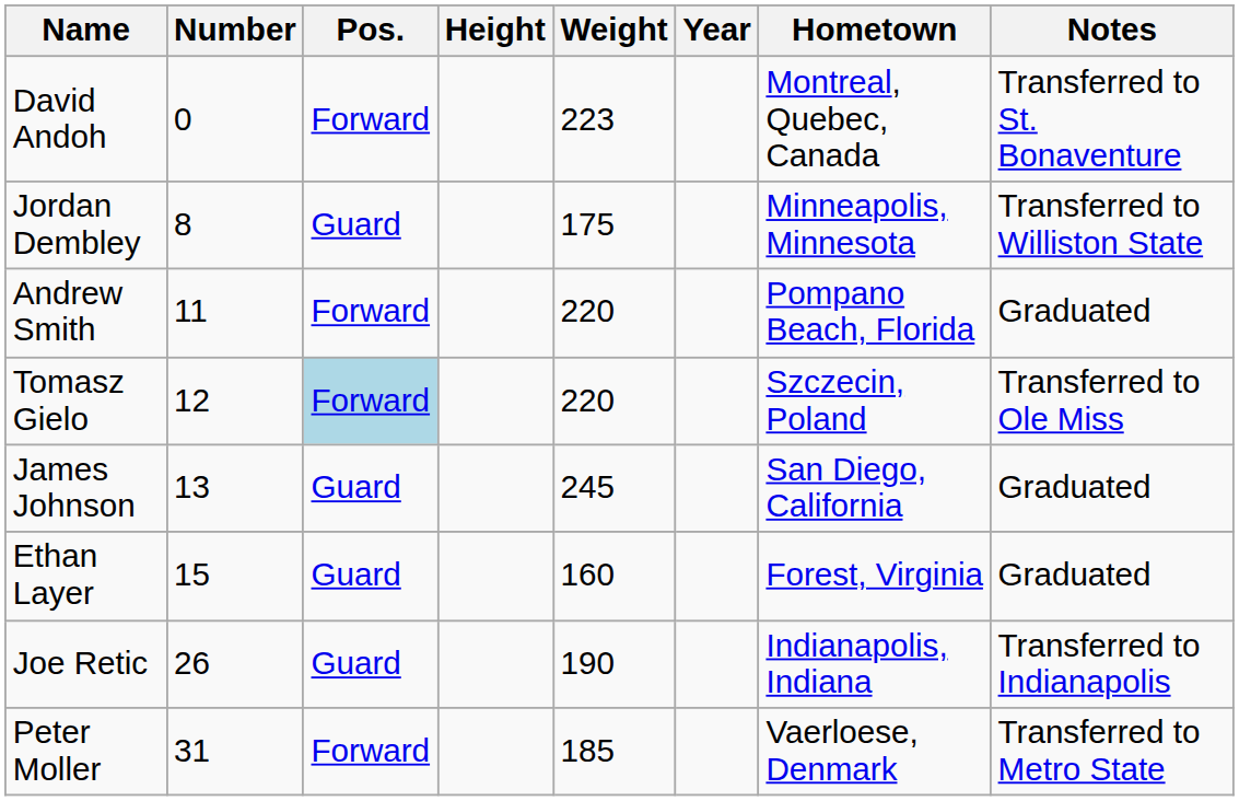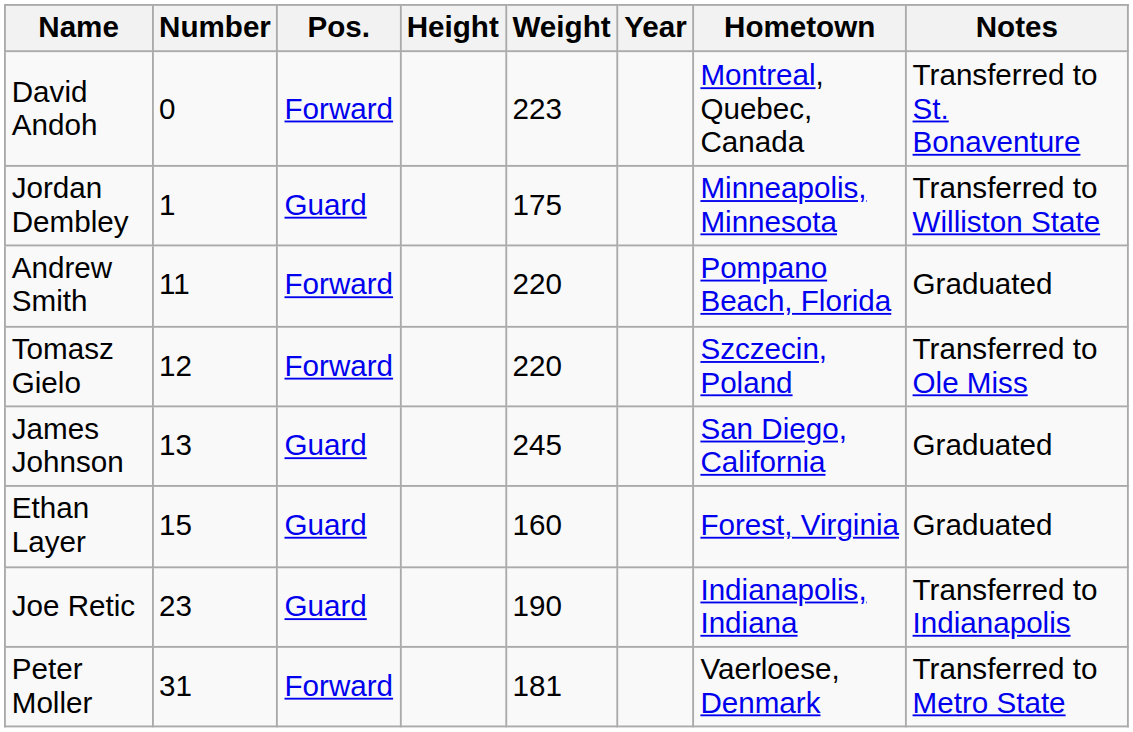 <table class="wikitable sortable" border="1">
 <tr>
 <th>Name</th>
 <th>Number</th>
 <th>Pos.</th>
 <th>Height</th>
 <th>Weight</th>
 <th>Year</th>
 <th>Hometown</th>
 <th class="unsortable">Notes</th>
 </tr>
 <tr>
 <td sortname>David Andoh</td>
 <td>0</td>
 <td><a href='#'>Forward</a></td>
 <td></td>
 <td>223</td>
 <td></td>
 <td><a href='#'>Montreal</a>, Quebec, Canada</td>
 <td>Transferred to <a href='#'>St. Bonaventure</a></td>
 </tr>
 <tr>
 <td sortname>Jordan Dembley</td>
-<td>8</td>
+<td>1</td>
 <td><a href='#'>Guard</a></td>
 <td></td>
 <td>175</td>
 <td></td>
 <td><a href='#'>Minneapolis, Minnesota</a></td>
 <td>Transferred to <a href='#'>Williston State</a></td>
 </tr>
 <tr>
 <td sortname>Andrew Smith</td>
 <td>11</td>
 <td><a href='#'>Forward</a></td>
 <td></td>
 <td>220</td>
 <td></td>
 <td><a href='#'>Pompano Beach, Florida</a></td>
 <td>Graduated</td>
 </tr>
 <tr>
 <td sortname>Tomasz Gielo</td>
 <td>12</td>
-<td style="background: lightblue;"><a href='#'>Forward</a></td>
+<td><a href='#'>Forward</a></td>
 <td></td>
 <td>220</td>
 <td></td>
 <td><a href='#'>Szczecin, Poland</a></td>
 <td>Transferred to <a href='#'>Ole Miss</a></td>
 </tr>
 <tr>
 <td sortname>James Johnson</td>
 <td>13</td>
 <td><a href='#'>Guard</a></td>
 <td></td>
 <td>245</td>
 <td></td>
 <td><a href='#'>San Diego, California</a></td>
 <td>Graduated</td>
 </tr>
 <tr>
 <td sortname>Ethan Layer</td>
 <td>15</td>
 <td><a href='#'>Guard</a></td>
 <td></td>
 <td>160</td>
 <td></td>
 <td><a href='#'>Forest, Virginia</a></td>
 <td>Graduated</td>
 </tr>
 <tr>
 <td sortname>Joe Retic</td>
-<td>26</td>
+<td>23</td>
 <td><a href='#'>Guard</a></td>
 <td></td>
 <td>190</td>
 <td></td>
 <td><a href='#'>Indianapolis, Indiana</a></td>
 <td>Transferred to <a href='#'>Indianapolis</a></td>
 </tr>
 <tr>
 <td sortname>Peter Moller</td>
 <td>31</td>
 <td><a href='#'>Forward</a></td>
 <td></td>
-<td>185</td>
+<td>181</td>
 <td></td>
 <td>Vaerloese, <a href='#'>Denmark</a></td>
 <td>Transferred to <a href='#'>Metro State</a></td>
 </tr>
 </table>
